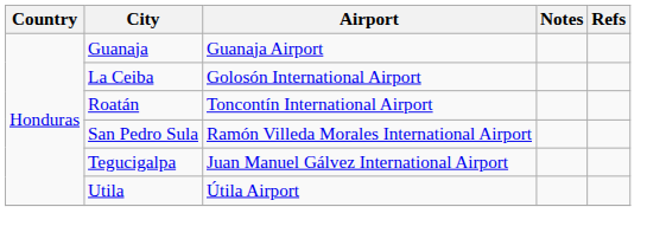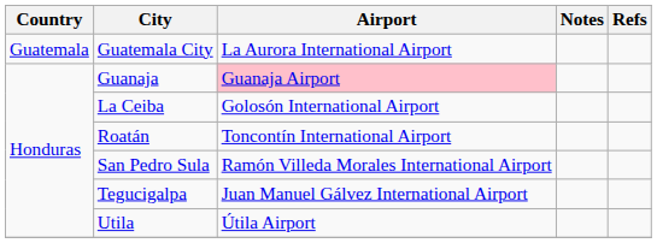 <table class="wikitable sortable">
 <tr>
 <th>Country</th>
 <th>City</th>
 <th>Airport</th>
 <th>Notes</th>
 <th class=unsortable>Refs</th>
 </tr>
 <tr>
+<td><a href='#'>Guatemala</a></td>
+<td><a href='#'>Guatemala City</a></td>
+<td><a href='#'>La Aurora International Airport</a></td>
+<td></td>
+<td></td>
+</tr>
+<tr>
 <td rowspan=6><a href='#'>Honduras</a></td>
 <td><a href='#'>Guanaja</a></td>
-<td><a href='#'>Guanaja Airport</a></td>
+<td style="background: pink;"><a href='#'>Guanaja Airport</a></td>
 <td></td>
 <td></td>
 </tr>
 <tr>
 <td><a href='#'>La Ceiba</a></td>
 <td><a href='#'>Golosón International Airport</a></td>
 <td></td>
 <td></td>
 </tr>
 <tr>
 <td><a href='#'>Roatán</a></td>
 <td><a href='#'>Toncontín International Airport</a></td>
 <td></td>
 <td></td>
 </tr>
 <tr>
 <td><a href='#'>San Pedro Sula</a></td>
 <td><a href='#'>Ramón Villeda Morales International Airport</a></td>
 <td></td>
 <td></td>
 </tr>
 <tr>
 <td><a href='#'>Tegucigalpa</a></td>
 <td><a href='#'>Juan Manuel Gálvez International Airport</a></td>
 <td></td>
 <td></td>
 </tr>
 <tr>
 <td><a href='#'>Utila</a></td>
 <td><a href='#'>Útila Airport</a></td>
 <td></td>
 <td></td>
 </tr>
 <tr>
 </tr>
 </table>
